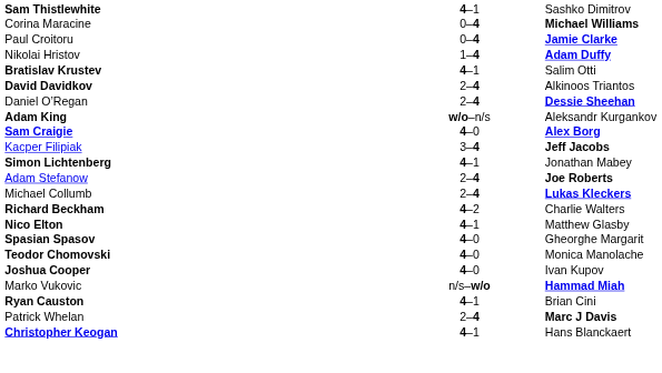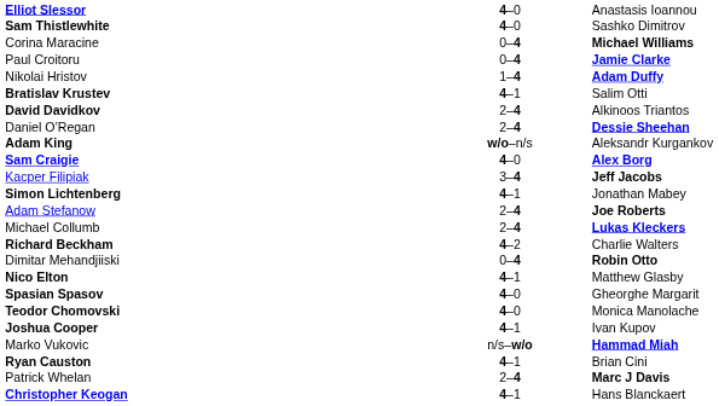 <table style="width:100%;" cellspacing="1">
 <tr>
 <th width45%></th>
 <th width10%></th>
 <th width45%></th>
 </tr>
 <tr>
+<td> <strong><a href='#'>Elliot Slessor</a></strong></td>
+<td style="text-align:center;"><strong>4</strong>–0</td>
+<td> Anastasis Ioannou</td>
+</tr>
+<tr>
 <td> <strong>Sam Thistlewhite</strong></td>
-<td style="text-align:center;"><strong>4</strong>–1</td>
+<td style="text-align:center;"><strong>4</strong>–0</td>
 <td> Sashko Dimitrov</td>
 </tr>
 <tr>
 <td> Corina Maracine</td>
 <td style="text-align:center;">0–<strong>4</strong></td>
 <td> <strong>Michael Williams</strong></td>
 </tr>
 <tr>
 <td> Paul Croitoru</td>
 <td style="text-align:center;">0–<strong>4</strong></td>
 <td> <strong><a href='#'>Jamie Clarke</a></strong></td>
 </tr>
 <tr>
 <td> Nikolai Hristov</td>
 <td style="text-align:center;">1–<strong>4</strong></td>
 <td> <strong><a href='#'>Adam Duffy</a></strong></td>
 </tr>
 <tr>
 <td> <strong>Bratislav Krustev</strong></td>
 <td style="text-align:center;"><strong>4</strong>–1</td>
 <td> Salim Otti</td>
 </tr>
 <tr>
 <td> <strong>David Davidkov</strong></td>
 <td style="text-align:center;">2–<strong>4</strong></td>
 <td> Alkinoos Triantos</td>
 </tr>
 <tr>
 <td> Daniel O’Regan</td>
 <td style="text-align:center;">2–<strong>4</strong></td>
 <td> <strong><a href='#'>Dessie Sheehan</a></strong></td>
 </tr>
 <tr>
 <td> <strong>Adam King</strong></td>
 <td style="text-align:center;"><strong>w/o</strong>–n/s</td>
 <td> Aleksandr Kurgankov</td>
 </tr>
 <tr>
 <td> <strong><a href='#'>Sam Craigie</a></strong></td>
 <td style="text-align:center;"><strong>4</strong>–0</td>
 <td><strong> <a href='#'>Alex Borg</a></strong></td>
 </tr>
 <tr>
 <td> <a href='#'>Kacper Filipiak</a></td>
 <td style="text-align:center;">3–<strong>4</strong></td>
 <td> <strong>Jeff Jacobs</strong></td>
 </tr>
 <tr>
 <td> <strong>Simon Lichtenberg</strong></td>
 <td style="text-align:center;"><strong>4</strong>–1</td>
 <td> Jonathan Mabey</td>
 </tr>
 <tr>
 <td> <a href='#'>Adam Stefanow</a></td>
 <td style="text-align:center;">2–<strong>4</strong></td>
 <td> <strong>Joe Roberts</strong></td>
 </tr>
 <tr>
 <td> Michael Collumb</td>
 <td style="text-align:center;">2–<strong>4</strong></td>
 <td> <strong><a href='#'>Lukas Kleckers</a></strong></td>
 </tr>
 <tr>
 <td> <strong>Richard Beckham</strong></td>
 <td style="text-align:center;"><strong>4</strong>–2</td>
 <td> Charlie Walters</td>
 </tr>
 <tr>
+<td> Dimitar Mehandjiiski</td>
+<td style="text-align:center;">0–<strong>4</strong></td>
+<td> <strong>Robin Otto</strong></td>
+</tr>
+<tr>
 <td> <strong>Nico Elton</strong></td>
 <td style="text-align:center;"><strong>4</strong>–1</td>
 <td> Matthew Glasby</td>
 </tr>
 <tr>
 <td> <strong>Spasian Spasov</strong></td>
 <td style="text-align:center;"><strong>4</strong>–0</td>
 <td> Gheorghe Margarit</td>
 </tr>
 <tr>
 <td> <strong>Teodor Chomovski</strong></td>
 <td style="text-align:center;"><strong>4</strong>–0</td>
 <td> Monica Manolache</td>
 </tr>
 <tr>
 <td> <strong>Joshua Cooper</strong></td>
-<td style="text-align:center;"><strong>4</strong>–0</td>
+<td style="text-align:center;"><strong>4</strong>–1</td>
 <td> Ivan Kupov</td>
 </tr>
 <tr>
 <td> Marko Vukovic</td>
 <td style="text-align:center;">n/s–<strong>w/o</strong></td>
 <td> <strong><a href='#'>Hammad Miah</a></strong></td>
 </tr>
 <tr>
 <td> <strong>Ryan Causton</strong></td>
 <td style="text-align:center;"><strong>4</strong>–1</td>
 <td> Brian Cini</td>
 </tr>
 <tr>
 <td> Patrick Whelan</td>
 <td style="text-align:center;">2–<strong>4</strong></td>
 <td> <strong>Marc J Davis</strong></td>
 </tr>
 <tr>
 <td> <strong><a href='#'>Christopher Keogan</a></strong></td>
 <td style="text-align:center;"><strong>4</strong>–1</td>
 <td> Hans Blanckaert</td>
 </tr>
 </table>
